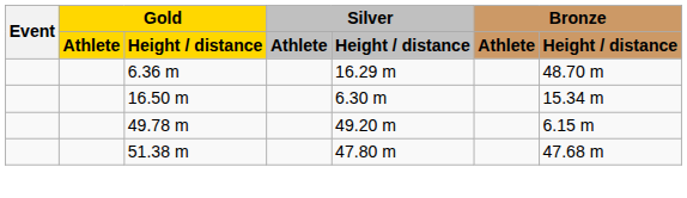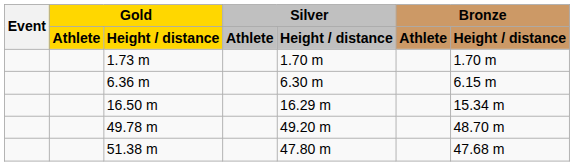 <table class="wikitable">
 <tr>
 <th scope="col" rowspan=2>Event</th>
 <th scope="colgroup" colspan=2 style="background-color: gold;">Gold</th>
 <th scope="colgroup" colspan=2 style="background-color: silver;">Silver</th>
 <th scope="colgroup" colspan=2 style="background-color: #cc9966;">Bronze</th>
 </tr>
 <tr>
 <th scope="col" style="background-color:gold;">Athlete</th>
 <th scope="col" style="background-color:gold;">Height / distance</th>
 <th scope="col" style="background-color:silver;">Athlete</th>
 <th scope="col" style="background-color:silver;">Height / distance</th>
 <th scope="col" style="background-color:#cc9966;">Athlete</th>
 <th scope="col" style="background-color:#cc9966;">Height / distance</th>
 </tr>
 <tr>
 <td></td>
 <td></td>
+<td>1.73 m</td>
+<td></td>
+<td>1.70 m</td>
+<td></td>
+<td>1.70 m</td>
+</tr>
+<tr>
+<td></td>
+<td></td>
 <td>6.36 m</td>
 <td></td>
-<td>16.29 m</td>
+<td>6.30 m</td>
 <td></td>
-<td>48.70 m</td>
+<td>6.15 m</td>
 </tr>
 <tr>
 <td></td>
 <td></td>
 <td>16.50 m</td>
 <td></td>
-<td>6.30 m</td>
+<td>16.29 m</td>
 <td></td>
 <td>15.34 m</td>
 </tr>
 <tr>
 <td></td>
 <td></td>
 <td>49.78 m</td>
 <td></td>
 <td>49.20 m</td>
 <td></td>
-<td>6.15 m</td>
+<td>48.70 m</td>
 </tr>
 <tr>
 <td></td>
 <td></td>
 <td>51.38 m</td>
 <td></td>
 <td>47.80 m</td>
 <td></td>
 <td>47.68 m</td>
 </tr>
 </table>
